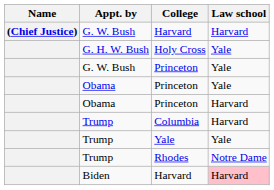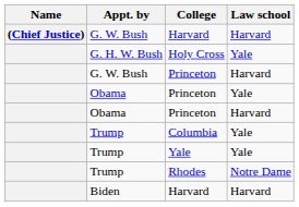 <table class="wikitable sortable plainrowheaders">
 <tr>
 <th scope="col">Name</th>
 <th scope="col">Appt. by</th>
 <th scope="col">College</th>
 <th scope="col">Law school</th>
 </tr>
 <tr>
 <th scope="row"> (<a href='#'>Chief Justice</a>)</th>
 <td><a href='#'>G. W. Bush</a></td>
 <td><a href='#'>Harvard</a></td>
 <td><a href='#'>Harvard</a></td>
 </tr>
 <tr>
 <th scope="row"></th>
 <td><a href='#'>G. H. W. Bush</a></td>
 <td><a href='#'>Holy Cross</a></td>
 <td><a href='#'>Yale</a></td>
 </tr>
 <tr>
 <th scope="row"></th>
 <td>G. W. Bush</td>
 <td><a href='#'>Princeton</a></td>
-<td>Yale</td>
+<td>Harvard</td>
 </tr>
 <tr>
 <th scope="row"></th>
 <td><a href='#'>Obama</a></td>
 <td>Princeton</td>
 <td>Yale</td>
 </tr>
 <tr>
 <th scope="row"></th>
 <td>Obama</td>
 <td>Princeton</td>
 <td>Harvard</td>
 </tr>
 <tr>
 <th scope="row"></th>
 <td><a href='#'>Trump</a></td>
 <td><a href='#'>Columbia</a></td>
-<td>Harvard</td>
+<td>Yale</td>
 </tr>
 <tr>
 <th scope="row"></th>
 <td>Trump</td>
 <td><a href='#'>Yale</a></td>
 <td>Yale</td>
 </tr>
 <tr>
 <th scope="row"></th>
 <td>Trump</td>
 <td><a href='#'>Rhodes</a></td>
 <td><a href='#'>Notre Dame</a></td>
 </tr>
 <tr>
 <th scope="row"></th>
 <td>Biden</td>
 <td>Harvard</td>
-<td style="background: pink;">Harvard</td>
+<td>Harvard</td>
 </tr>
 </table>
